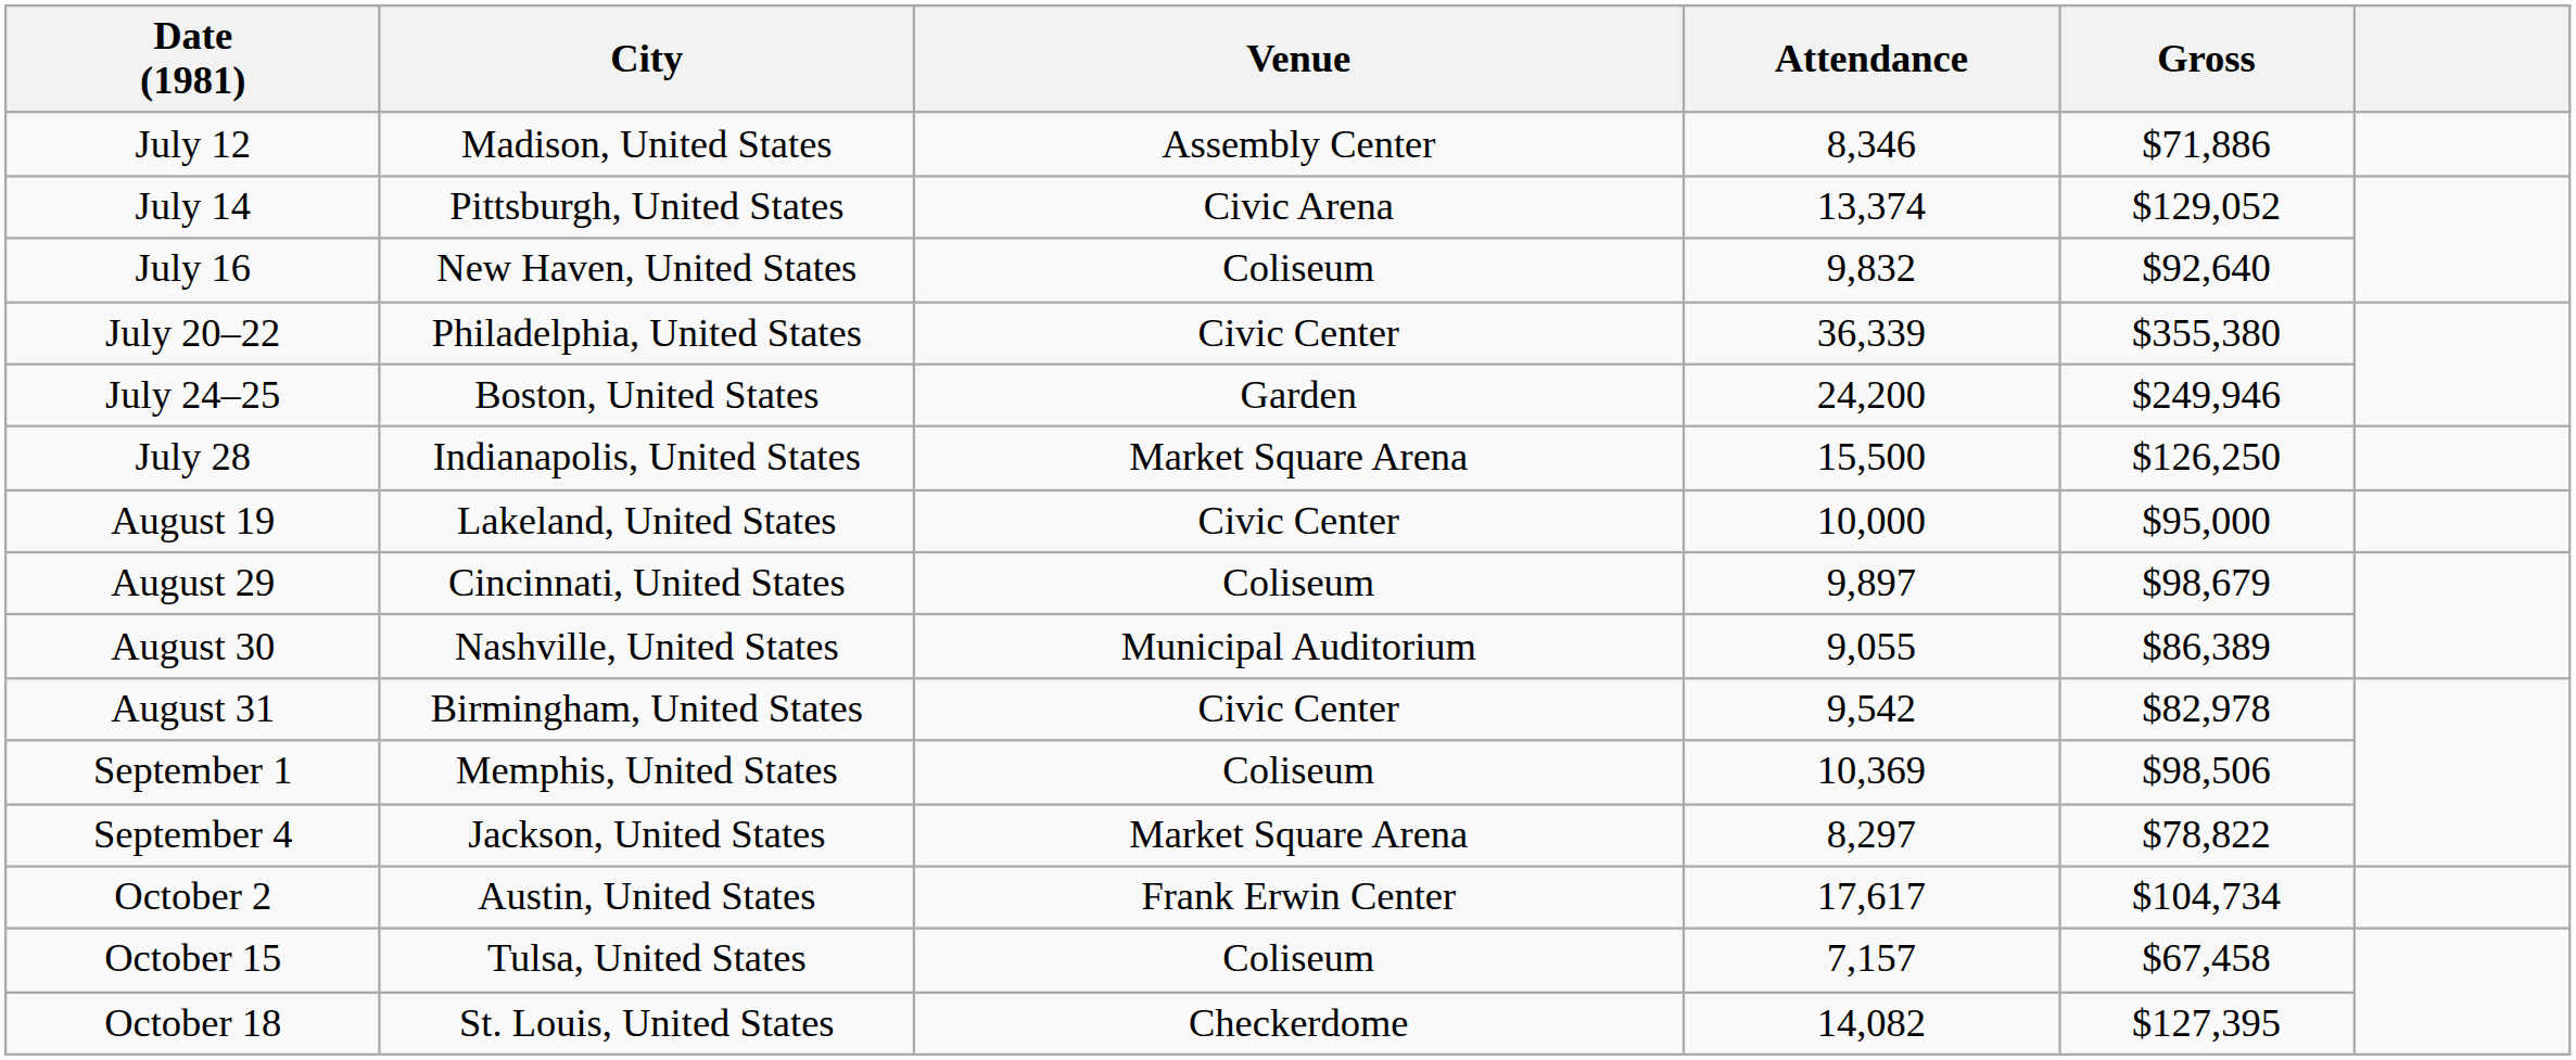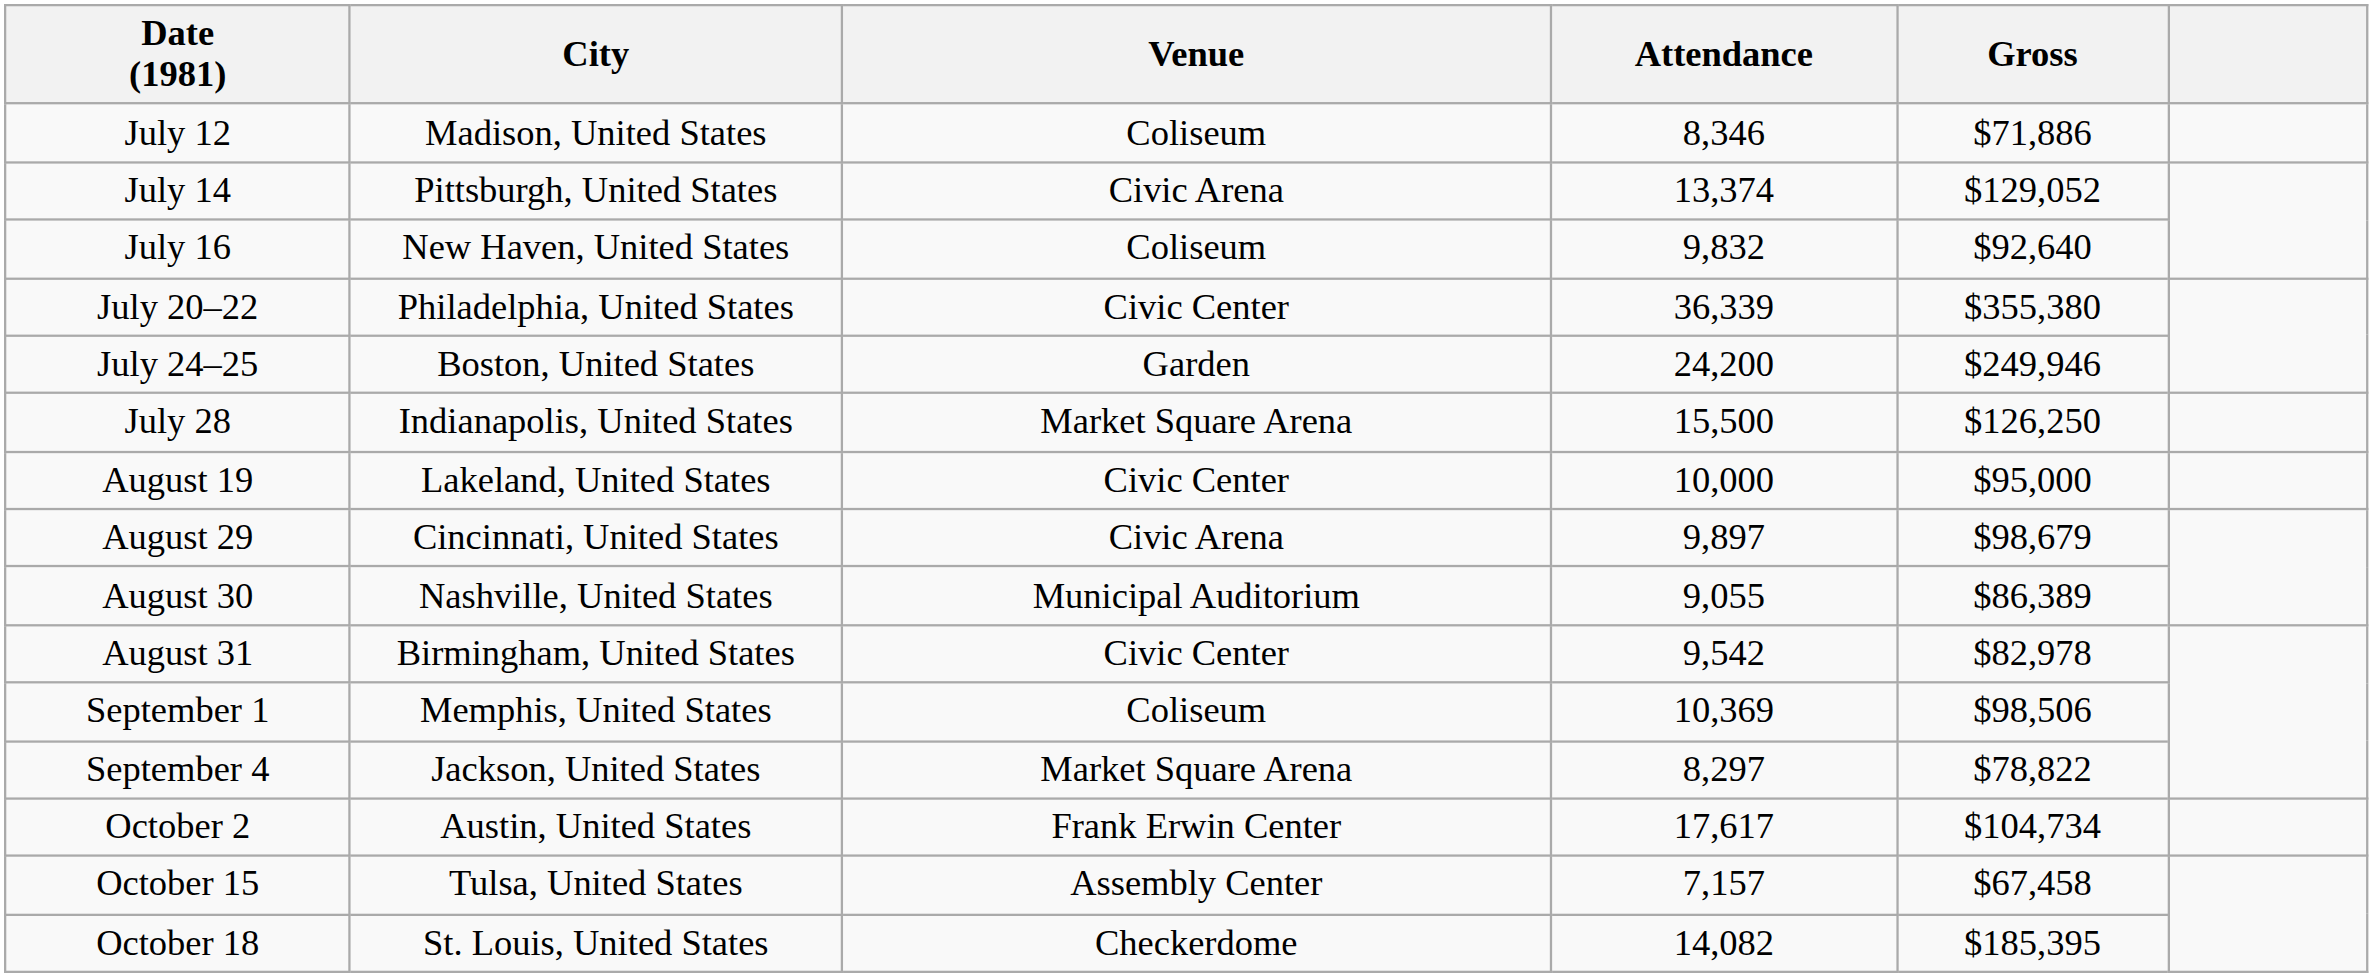 <table class="wikitable sortable plainrowheaders" style="text-align:center;">
 <tr>
 <th scope="col" style="width:9em;">Date<br>(1981)</th>
 <th scope="col" style="width:13em;">City</th>
 <th scope="col" style="width:19em;">Venue</th>
 <th scope="col" style="width:9em;">Attendance</th>
 <th scope="col" style="width:7em;">Gross</th>
 <th scope="col" style="width:5em;" class="unsortable"></th>
 </tr>
 <tr>
 <td>July 12</td>
 <td>Madison, United States</td>
-<td>Assembly Center</td>
+<td>Coliseum</td>
 <td>8,346</td>
 <td>$71,886</td>
 <td></td>
 </tr>
 <tr>
 <td>July 14</td>
 <td>Pittsburgh, United States</td>
 <td>Civic Arena</td>
 <td>13,374</td>
 <td>$129,052</td>
 <td rowspan="2"></td>
 </tr>
 <tr>
 <td>July 16</td>
 <td>New Haven, United States</td>
 <td>Coliseum</td>
 <td>9,832</td>
 <td>$92,640</td>
 </tr>
 <tr>
 <td>July 20–22</td>
 <td>Philadelphia, United States</td>
 <td>Civic Center</td>
 <td>36,339</td>
 <td>$355,380</td>
 <td rowspan="2"></td>
 </tr>
 <tr>
 <td>July 24–25</td>
 <td>Boston, United States</td>
 <td>Garden</td>
 <td>24,200</td>
 <td>$249,946</td>
 </tr>
 <tr>
 <td>July 28</td>
 <td>Indianapolis, United States</td>
 <td>Market Square Arena</td>
 <td>15,500</td>
 <td>$126,250</td>
 <td></td>
 </tr>
 <tr>
 <td>August 19</td>
 <td>Lakeland, United States</td>
 <td>Civic Center</td>
 <td>10,000</td>
 <td>$95,000</td>
 <td></td>
 </tr>
 <tr>
 <td>August 29</td>
 <td>Cincinnati, United States</td>
-<td>Coliseum</td>
+<td>Civic Arena</td>
 <td>9,897</td>
 <td>$98,679</td>
 <td rowspan="2"></td>
 </tr>
 <tr>
 <td>August 30</td>
 <td>Nashville, United States</td>
 <td>Municipal Auditorium</td>
 <td>9,055</td>
 <td>$86,389</td>
 </tr>
 <tr>
 <td>August 31</td>
 <td>Birmingham, United States</td>
 <td>Civic Center</td>
 <td>9,542</td>
 <td>$82,978</td>
 <td rowspan="3"></td>
 </tr>
 <tr>
 <td>September 1</td>
 <td>Memphis, United States</td>
 <td>Coliseum</td>
 <td>10,369</td>
 <td>$98,506</td>
 </tr>
 <tr>
 <td>September 4</td>
 <td>Jackson, United States</td>
 <td>Market Square Arena</td>
 <td>8,297</td>
 <td>$78,822</td>
 </tr>
 <tr>
 <td>October 2</td>
 <td>Austin, United States</td>
 <td>Frank Erwin Center</td>
 <td>17,617</td>
 <td>$104,734</td>
 <td></td>
 </tr>
 <tr>
 <td>October 15</td>
 <td>Tulsa, United States</td>
-<td>Coliseum</td>
+<td>Assembly Center</td>
 <td>7,157</td>
 <td>$67,458</td>
 <td rowspan="2"></td>
 </tr>
 <tr>
 <td>October 18</td>
 <td>St. Louis, United States</td>
 <td>Checkerdome</td>
 <td>14,082</td>
-<td>$127,395</td>
+<td>$185,395</td>
 </tr>
 </table>
